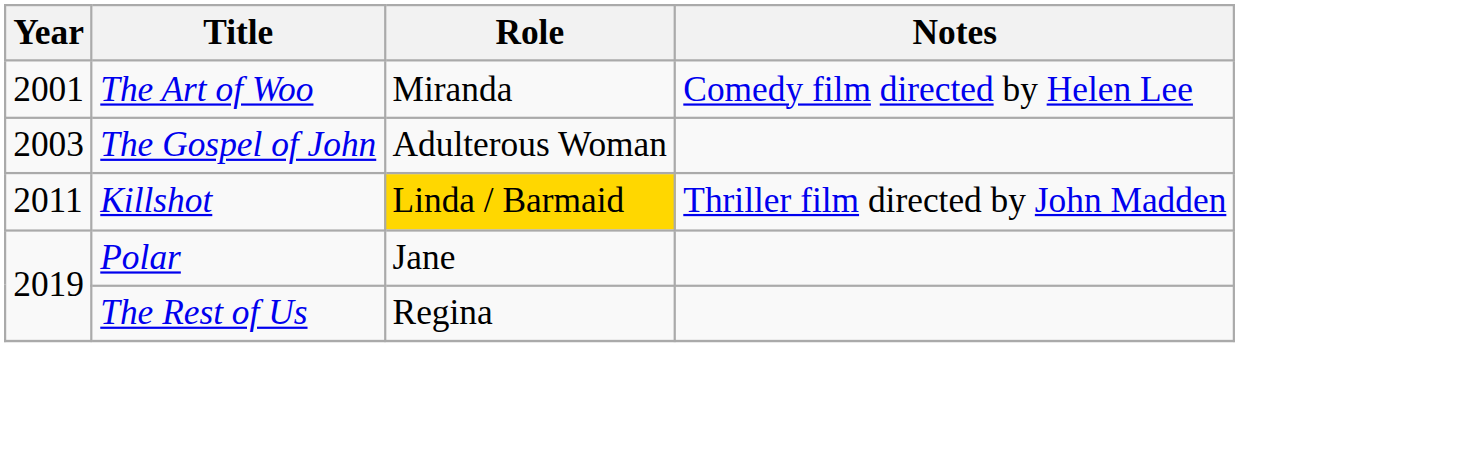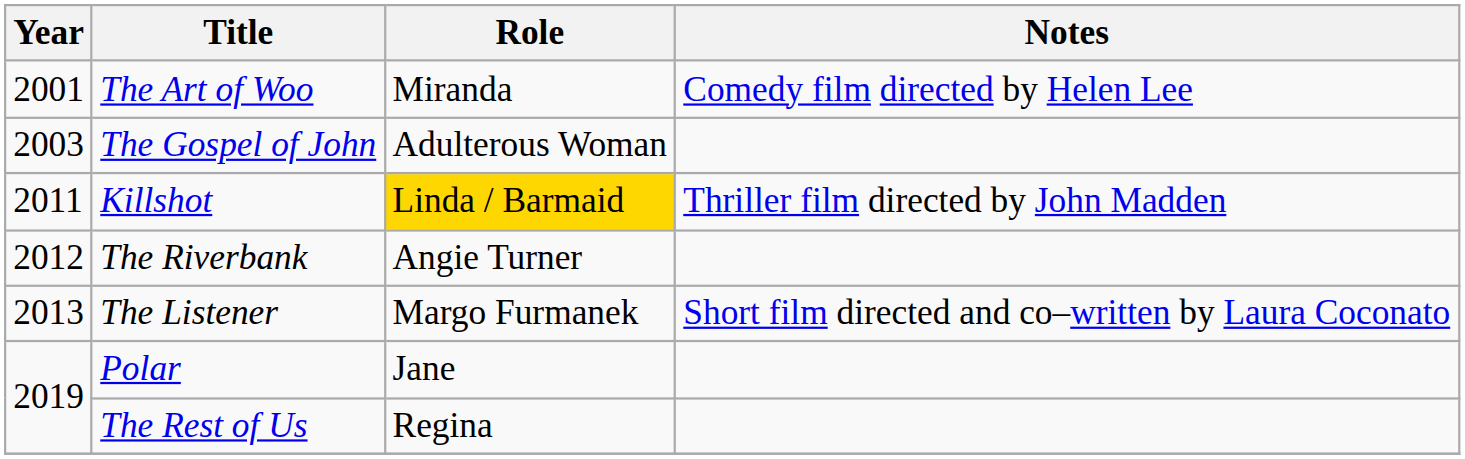 <table class="wikitable sortable">
 <tr>
 <th>Year</th>
 <th>Title</th>
 <th>Role</th>
 <th class="unsortable">Notes</th>
 </tr>
 <tr>
 <td>2001</td>
 <td data-sort-value="Art of Woo, The"><em><a href='#'>The Art of Woo</a></em></td>
 <td>Miranda</td>
 <td><a href='#'>Comedy film</a> <a href='#'>directed</a> by <a href='#'>Helen Lee</a></td>
 </tr>
 <tr>
 <td>2003</td>
 <td data-sort-value="Gospel of John, The"><em><a href='#'>The Gospel of John</a></em></td>
 <td>Adulterous Woman</td>
 <td></td>
 </tr>
 <tr>
 <td>2011</td>
 <td><em><a href='#'>Killshot</a></em></td>
 <td style="background: gold;">Linda / Barmaid</td>
 <td><a href='#'>Thriller film</a> directed by <a href='#'>John Madden</a></td>
 </tr>
 <tr>
+<td>2012</td>
+<td data-sort-value="Riverbank, The"><em>The Riverbank</em></td>
+<td>Angie Turner</td>
+<td></td>
+</tr>
+<tr>
+<td>2013</td>
+<td data-sort-value="Listener, The"><em>The Listener</em></td>
+<td>Margo Furmanek</td>
+<td><a href='#'>Short film</a> directed and co–<a href='#'>written</a> by <a href='#'>Laura Coconato</a></td>
+</tr>
+<tr>
 <td rowspan="2">2019</td>
 <td><em><a href='#'>Polar</a></em></td>
 <td>Jane</td>
 <td></td>
 </tr>
 <tr>
 <td data-sort-value="Rest of Us, The"><em><a href='#'>The Rest of Us</a></em></td>
 <td>Regina</td>
 <td></td>
 </tr>
 <tr>
 </tr>
 </table>
